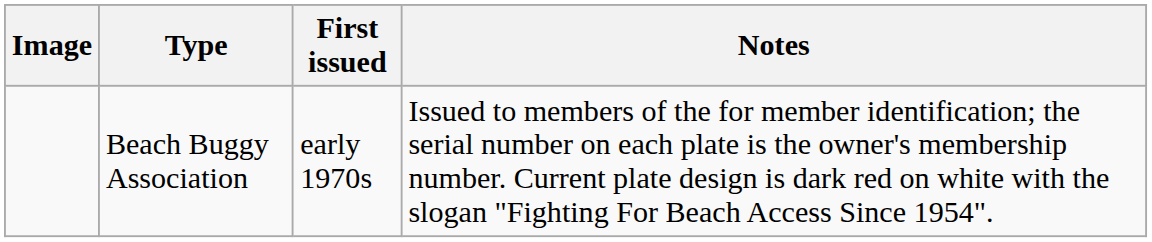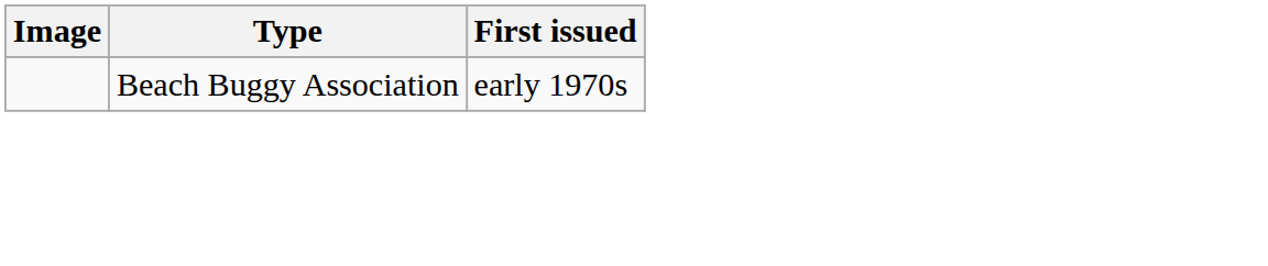 <table class="wikitable">
 <tr>
 <th>Image</th>
 <th>Type</th>
 <th>First issued</th>
-<th>Notes</th>
 </tr>
 <tr>
 <td></td>
 <td>Beach Buggy Association</td>
 <td>early 1970s</td>
-<td>Issued to members of the  for member identification; the serial number on each plate is the owner's membership number. Current plate design is dark red on white with the slogan "Fighting For Beach Access Since 1954".</td>
 </tr>
 </table>
